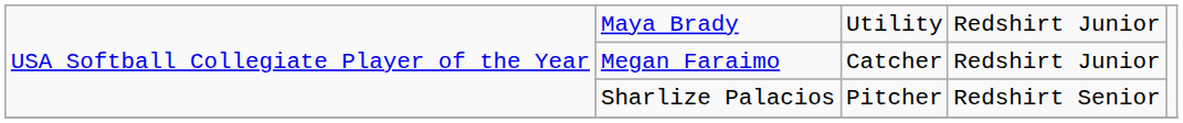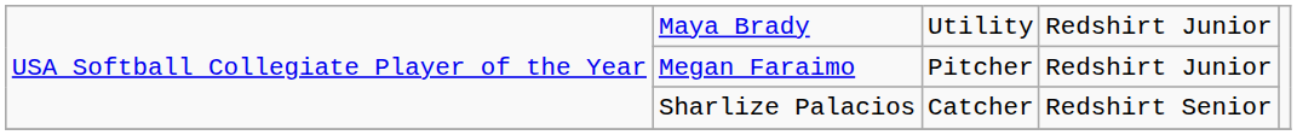 <table class="wikitable">
 <tr>
 <td rowspan="3"><a href='#'>USA Softball Collegiate Player of the Year</a></td>
 <td><a href='#'>Maya Brady</a></td>
 <td>Utility</td>
 <td>Redshirt Junior</td>
 <td rowspan="3"></td>
 </tr>
 <tr>
 <td><a href='#'>Megan Faraimo</a></td>
-<td>Catcher</td>
+<td>Pitcher</td>
 <td>Redshirt Junior</td>
 </tr>
 <tr>
 <td>Sharlize Palacios</td>
-<td>Pitcher</td>
+<td>Catcher</td>
 <td>Redshirt Senior</td>
 </tr>
 <tr>
 </tr>
 </table>
